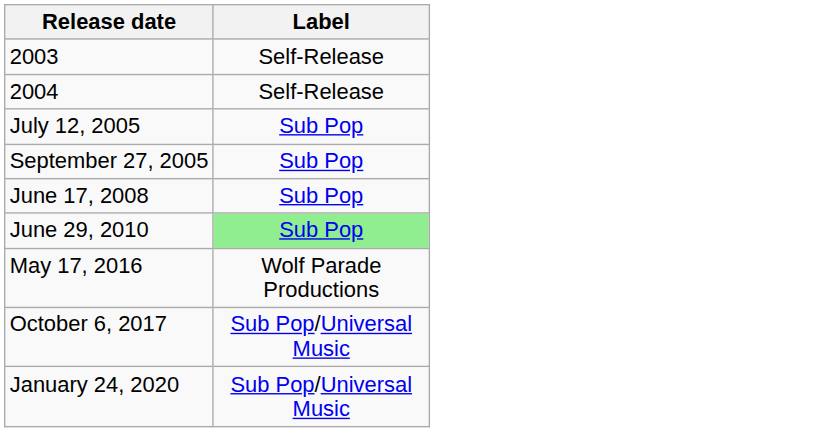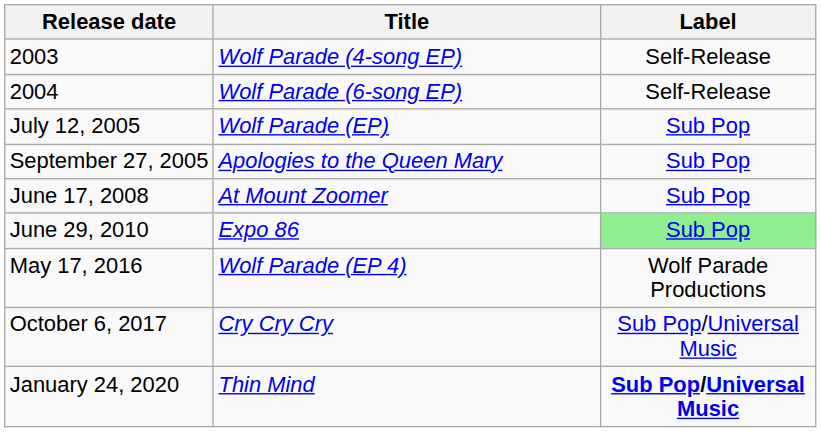 <table class="wikitable">
 <tr>
 <th valign="top" width="100">Release date</th>
+<th valign="top" width="275">Title</th>
 <th align="center" valign="top" width="150">Label</th>
 </tr>
 <tr>
 <td style="vertical-align: top; white-space: nowrap;">2003</td>
+<td valign="top"><em><a href='#'>Wolf Parade (4-song EP)</a></em></td>
 <td align="center" valign="top">Self-Release</td>
 </tr>
 <tr>
 <td style="vertical-align: top; white-space: nowrap;">2004</td>
+<td valign="top"><em><a href='#'>Wolf Parade (6-song EP)</a></em></td>
 <td align="center" valign="top">Self-Release</td>
 </tr>
 <tr>
 <td style="vertical-align: top; white-space: nowrap;">July 12, 2005</td>
+<td valign="top"><em><a href='#'>Wolf Parade (EP)</a></em></td>
 <td align="center" valign="top"><a href='#'>Sub Pop</a></td>
 </tr>
 <tr>
 <td style="vertical-align: top; white-space: nowrap;">September 27, 2005</td>
+<td valign="top"><em><a href='#'>Apologies to the Queen Mary</a></em></td>
 <td align="center" valign="top"><a href='#'>Sub Pop</a></td>
 </tr>
 <tr>
 <td style="vertical-align: top; white-space: nowrap;">June 17, 2008</td>
+<td valign="top"><em><a href='#'>At Mount Zoomer</a></em></td>
 <td align="center" valign="top"><a href='#'>Sub Pop</a></td>
 </tr>
 <tr>
 <td style="vertical-align: top; white-space: nowrap;">June 29, 2010</td>
+<td valign="top"><em><a href='#'>Expo 86</a></em></td>
 <td align="center" valign="top" style="background: lightgreen;"><a href='#'>Sub Pop</a></td>
 </tr>
 <tr>
 <td style="vertical-align: top; white-space: nowrap;">May 17, 2016</td>
+<td valign="top"><em><a href='#'>Wolf Parade (EP 4)</a></em></td>
 <td align="center" valign="top">Wolf Parade Productions</td>
 </tr>
 <tr>
 <td style="vertical-align: top; white-space: nowrap;">October 6, 2017</td>
+<td valign="top"><em><a href='#'>Cry Cry Cry</a></em></td>
 <td align="center" valign="top"><a href='#'>Sub Pop</a>/<a href='#'>Universal Music</a></td>
 </tr>
 <tr>
 <td style="vertical-align: top; white-space: nowrap;">January 24, 2020</td>
-<td align="center" valign="top"><a href='#'>Sub Pop</a>/<a href='#'>Universal Music</a></td>
+<td valign="top"><em><a href='#'>Thin Mind</a></em></td>
+<td align="center" valign="top"><strong><a href='#'>Sub Pop</a>/<a href='#'>Universal Music</a></strong></td>
 </tr>
 </table>
